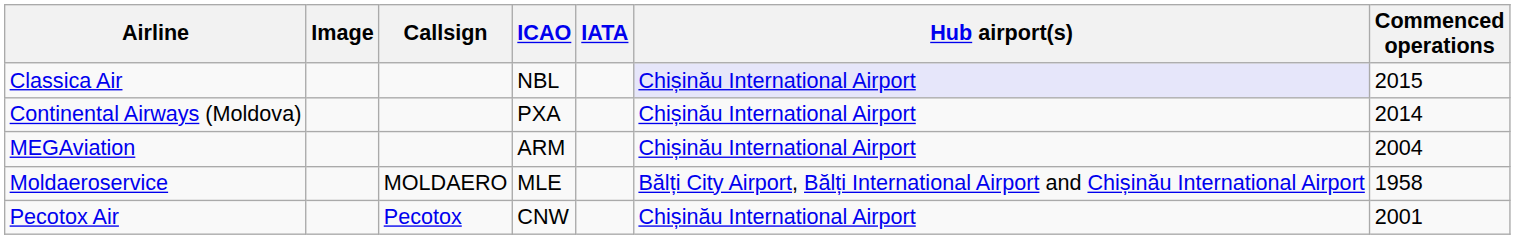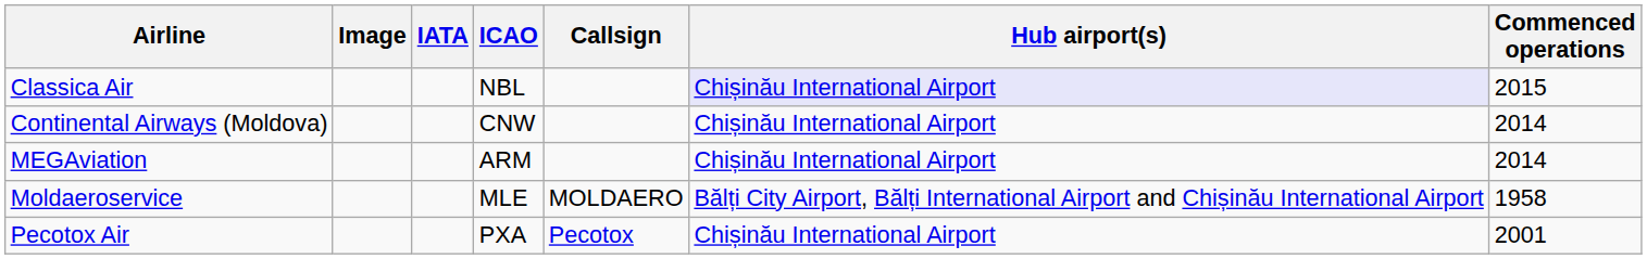 <table class="wikitable sortable">
 <tr valign="middle">
 <th>Airline</th>
 <th>Image</th>
+<th><a href='#'>IATA</a></th>
+<th><a href='#'>ICAO</a></th>
 <th>Callsign</th>
-<th><a href='#'>ICAO</a></th>
-<th><a href='#'>IATA</a></th>
 <th><a href='#'>Hub</a> airport(s)</th>
 <th>Commenced<br>operations</th>
 </tr>
 <tr>
 <td><a href='#'>Classica Air</a></td>
 <td></td>
 <td></td>
 <td>NBL</td>
 <td></td>
 <td style="background: lavender;"><a href='#'>Chișinău International Airport</a></td>
 <td>2015</td>
 </tr>
 <tr>
 <td><a href='#'>Continental Airways</a> (Moldova)</td>
 <td></td>
 <td></td>
-<td>PXA</td>
+<td>CNW</td>
 <td></td>
 <td><a href='#'>Chișinău International Airport</a></td>
 <td>2014</td>
 </tr>
 <tr>
 <td><a href='#'>MEGAviation</a></td>
 <td></td>
 <td></td>
 <td>ARM</td>
 <td></td>
 <td><a href='#'>Chișinău International Airport</a></td>
-<td>2004</td>
+<td>2014</td>
 </tr>
 <tr>
 <td><a href='#'>Moldaeroservice</a></td>
 <td></td>
+<td></td>
+<td>MLE</td>
 <td>MOLDAERO</td>
-<td>MLE</td>
-<td></td>
 <td><a href='#'>Bălți City Airport</a>, <a href='#'>Bălți International Airport</a> and <a href='#'>Chișinău International Airport</a></td>
 <td>1958</td>
 </tr>
 <tr>
 <td><a href='#'>Pecotox Air</a></td>
 <td></td>
+<td></td>
+<td>PXA</td>
 <td><a href='#'>Pecotox</a></td>
-<td>CNW</td>
-<td></td>
 <td><a href='#'>Chișinău International Airport</a></td>
 <td>2001</td>
 </tr>
 </table>
